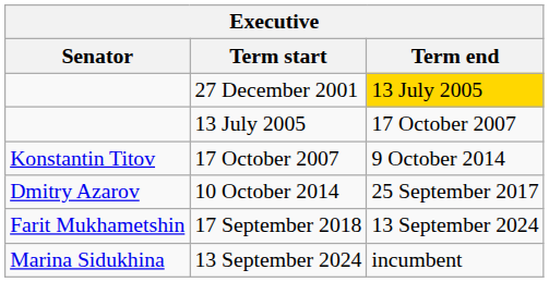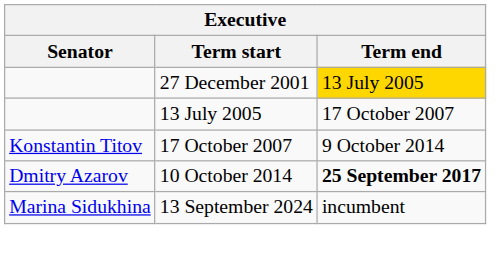 <table class="wikitable sortable">
 <tr>
 <th colspan=3>Executive</th>
 </tr>
 <tr>
 <th>Senator</th>
 <th>Term start</th>
 <th>Term end</th>
 </tr>
 <tr>
 <td></td>
 <td>27 December 2001</td>
 <td style="background: gold;">13 July 2005</td>
 </tr>
 <tr>
 <td></td>
 <td>13 July 2005</td>
 <td>17 October 2007</td>
 </tr>
 <tr>
 <td><a href='#'>Konstantin Titov</a></td>
 <td>17 October 2007</td>
 <td>9 October 2014</td>
 </tr>
 <tr>
 <td><a href='#'>Dmitry Azarov</a></td>
 <td>10 October 2014</td>
-<td>25 September 2017</td>
-</tr>
-<tr>
-<td><a href='#'>Farit Mukhametshin</a></td>
-<td>17 September 2018</td>
-<td>13 September 2024</td>
+<td><strong>25 September 2017</strong></td>
 </tr>
 <tr>
 <td><a href='#'>Marina Sidukhina</a></td>
 <td>13 September 2024</td>
 <td>incumbent</td>
 </tr>
 </table>
